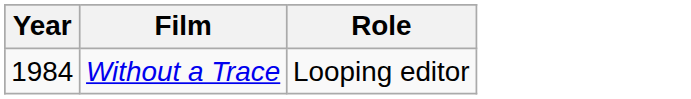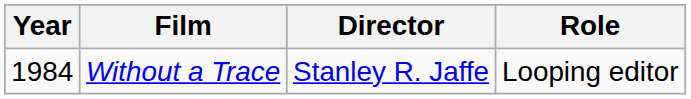 <table class="wikitable">
 <tr>
 <th>Year</th>
 <th>Film</th>
+<th>Director</th>
 <th>Role</th>
 </tr>
 <tr>
 <td>1984</td>
 <td><em><a href='#'>Without a Trace</a></em></td>
+<td><a href='#'>Stanley R. Jaffe</a></td>
 <td>Looping editor</td>
 </tr>
 </table>
